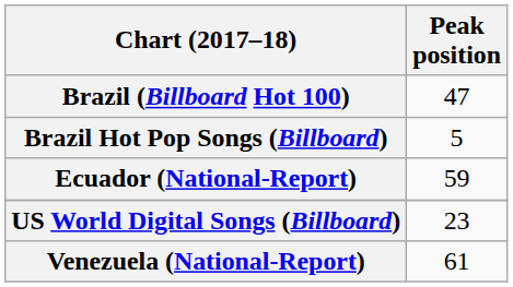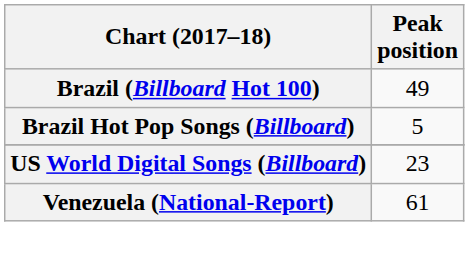 <table class="wikitable sortable plainrowheaders" style="text-align:center">
 <tr>
 <th scope="col">Chart (2017–18)</th>
 <th scope="col">Peak<br> position</th>
 </tr>
 <tr>
 <th scope="row">Brazil (<em><a href='#'>Billboard</a></em> <a href='#'>Hot 100</a>)</th>
-<td>47</td>
+<td>49</td>
 </tr>
 <tr>
 <th scope="row">Brazil Hot Pop Songs (<em><a href='#'>Billboard</a></em>)</th>
 <td>5</td>
-</tr>
-<tr>
-<th scope="row">Ecuador (<a href='#'>National-Report</a>)</th>
-<td>59</td>
 </tr>
 <tr>
 </tr>
 <tr>
 </tr>
 <tr>
 </tr>
 <tr>
 <th scope="row">US <a href='#'>World Digital Songs</a> (<em><a href='#'>Billboard</a></em>)</th>
 <td>23</td>
 </tr>
 <tr>
 <th scope="row">Venezuela (<a href='#'>National-Report</a>)</th>
 <td>61</td>
 </tr>
 </table>
